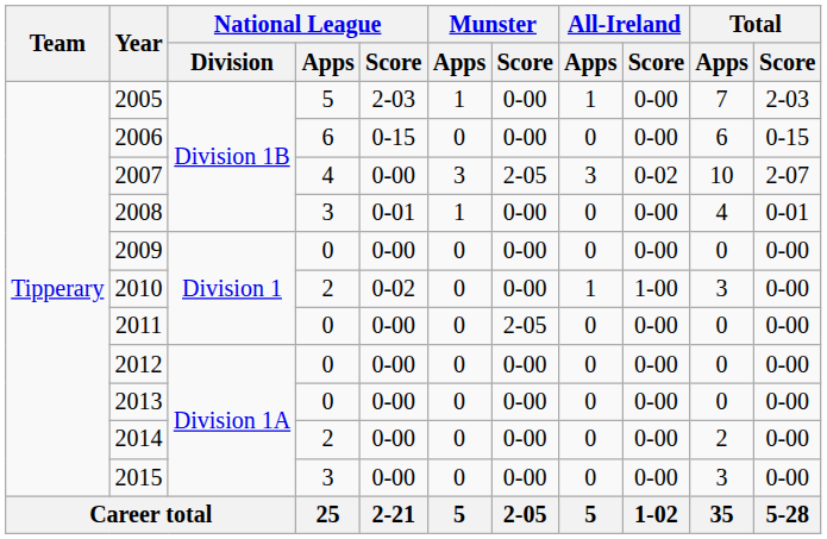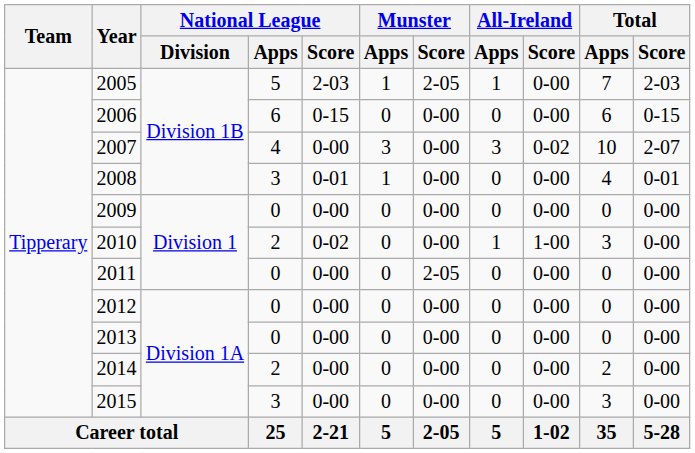 <table class="wikitable" style="text-align:center">
 <tr>
 <th rowspan="2">Team</th>
 <th rowspan="2">Year</th>
 <th colspan="3"><a href='#'>National League</a></th>
 <th colspan="2"><a href='#'>Munster</a></th>
 <th colspan="2"><a href='#'>All-Ireland</a></th>
 <th colspan="2">Total</th>
 </tr>
 <tr>
 <th>Division</th>
 <th>Apps</th>
 <th>Score</th>
 <th>Apps</th>
 <th>Score</th>
 <th>Apps</th>
 <th>Score</th>
 <th>Apps</th>
 <th>Score</th>
 </tr>
 <tr>
 <td rowspan="11"><a href='#'>Tipperary</a></td>
 <td>2005</td>
 <td rowspan="4"><a href='#'>Division 1B</a></td>
 <td>5</td>
 <td>2-03</td>
 <td>1</td>
-<td>0-00</td>
+<td>2-05</td>
 <td>1</td>
 <td>0-00</td>
 <td>7</td>
 <td>2-03</td>
 </tr>
 <tr>
 <td>2006</td>
 <td>6</td>
 <td>0-15</td>
 <td>0</td>
 <td>0-00</td>
 <td>0</td>
 <td>0-00</td>
 <td>6</td>
 <td>0-15</td>
 </tr>
 <tr>
 <td>2007</td>
 <td>4</td>
 <td>0-00</td>
 <td>3</td>
-<td>2-05</td>
+<td>0-00</td>
 <td>3</td>
 <td>0-02</td>
 <td>10</td>
 <td>2-07</td>
 </tr>
 <tr>
 <td>2008</td>
 <td>3</td>
 <td>0-01</td>
 <td>1</td>
 <td>0-00</td>
 <td>0</td>
 <td>0-00</td>
 <td>4</td>
 <td>0-01</td>
 </tr>
 <tr>
 <td>2009</td>
 <td rowspan="3"><a href='#'>Division 1</a></td>
 <td>0</td>
 <td>0-00</td>
 <td>0</td>
 <td>0-00</td>
 <td>0</td>
 <td>0-00</td>
 <td>0</td>
 <td>0-00</td>
 </tr>
 <tr>
 <td>2010</td>
 <td>2</td>
 <td>0-02</td>
 <td>0</td>
 <td>0-00</td>
 <td>1</td>
 <td>1-00</td>
 <td>3</td>
 <td>0-00</td>
 </tr>
 <tr>
 <td>2011</td>
 <td>0</td>
 <td>0-00</td>
 <td>0</td>
 <td>2-05</td>
 <td>0</td>
 <td>0-00</td>
 <td>0</td>
 <td>0-00</td>
 </tr>
 <tr>
 <td>2012</td>
 <td rowspan="4"><a href='#'>Division 1A</a></td>
 <td>0</td>
 <td>0-00</td>
 <td>0</td>
 <td>0-00</td>
 <td>0</td>
 <td>0-00</td>
 <td>0</td>
 <td>0-00</td>
 </tr>
 <tr>
 <td>2013</td>
 <td>0</td>
 <td>0-00</td>
 <td>0</td>
 <td>0-00</td>
 <td>0</td>
 <td>0-00</td>
 <td>0</td>
 <td>0-00</td>
 </tr>
 <tr>
 <td>2014</td>
 <td>2</td>
 <td>0-00</td>
 <td>0</td>
 <td>0-00</td>
 <td>0</td>
 <td>0-00</td>
 <td>2</td>
 <td>0-00</td>
 </tr>
 <tr>
 <td>2015</td>
 <td>3</td>
 <td>0-00</td>
 <td>0</td>
 <td>0-00</td>
 <td>0</td>
 <td>0-00</td>
 <td>3</td>
 <td>0-00</td>
 </tr>
 <tr>
 <th colspan="3">Career total</th>
 <th>25</th>
 <th>2-21</th>
 <th>5</th>
 <th>2-05</th>
 <th>5</th>
 <th>1-02</th>
 <th>35</th>
 <th>5-28</th>
 </tr>
 </table>
